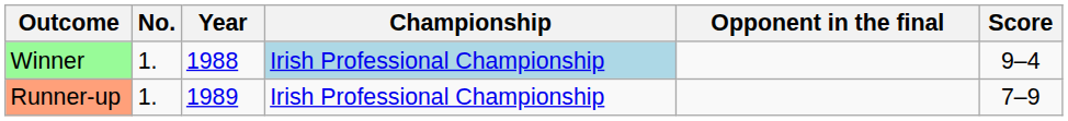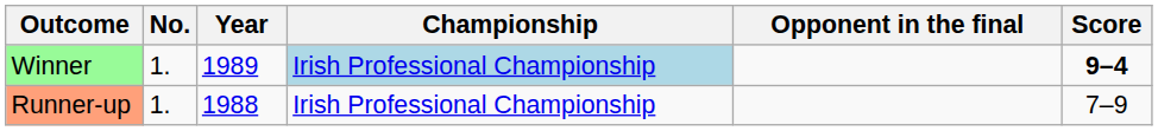 <table class="wikitable sortable">
 <tr>
 <th scope="col" style="width:80px;">Outcome</th>
 <th scope="col" style="width:20px;">No.</th>
 <th scope="col" style="width:50px;">Year</th>
 <th scope="col" style="width:275px;">Championship</th>
 <th scope="col" style="width:200px;">Opponent in the final</th>
 <th scope="col" style="width:50px;">Score</th>
 </tr>
 <tr>
 <td style="background:#98FB98">Winner</td>
 <td>1.</td>
-<td><a href='#'>1988</a></td>
+<td><a href='#'>1989</a></td>
 <td style="background: lightblue;"><a href='#'>Irish Professional Championship</a></td>
 <td> </td>
-<td align="center">9–4</td>
+<td align="center"><strong>9–4</strong></td>
 </tr>
 <tr>
 <td style="background:#ffa07a;">Runner-up</td>
 <td>1.</td>
-<td><a href='#'>1989</a></td>
+<td><a href='#'>1988</a></td>
 <td><a href='#'>Irish Professional Championship</a></td>
 <td> </td>
 <td align="center">7–9</td>
 </tr>
 </table>
